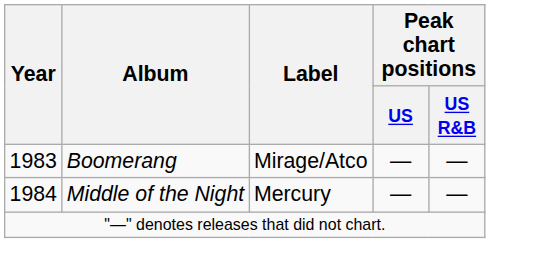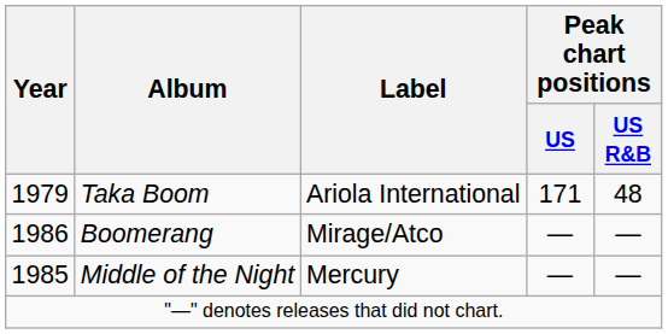 <table class="wikitable">
 <tr>
 <th scope="col" rowspan="2">Year</th>
 <th scope="col" rowspan="2">Album</th>
 <th scope="col" rowspan="2">Label</th>
 <th scope="col" colspan="2">Peak chart positions</th>
 </tr>
 <tr>
 <th style="width:35px;"><small><a href='#'>US</a></small><br></th>
 <th style="width:35px;"><small><a href='#'>US R&B</a></small><br></th>
 </tr>
 <tr>
-<td>1983</td>
+<td>1979</td>
+<td><em>Taka Boom</em></td>
+<td>Ariola International</td>
+<td align=center>171</td>
+<td align=center>48</td>
+</tr>
+<tr>
+<td>1986</td>
 <td><em>Boomerang</em></td>
 <td>Mirage/Atco</td>
 <td align=center>—</td>
 <td align=center>—</td>
 </tr>
 <tr>
-<td>1984</td>
+<td>1985</td>
 <td><em>Middle of the Night</em></td>
 <td>Mercury</td>
 <td align=center>—</td>
 <td align=center>—</td>
 </tr>
 <tr>
 <td colspan="5" style="text-align:center; font-size:9pt;">"—" denotes releases that did not chart.</td>
 </tr>
 </table>
